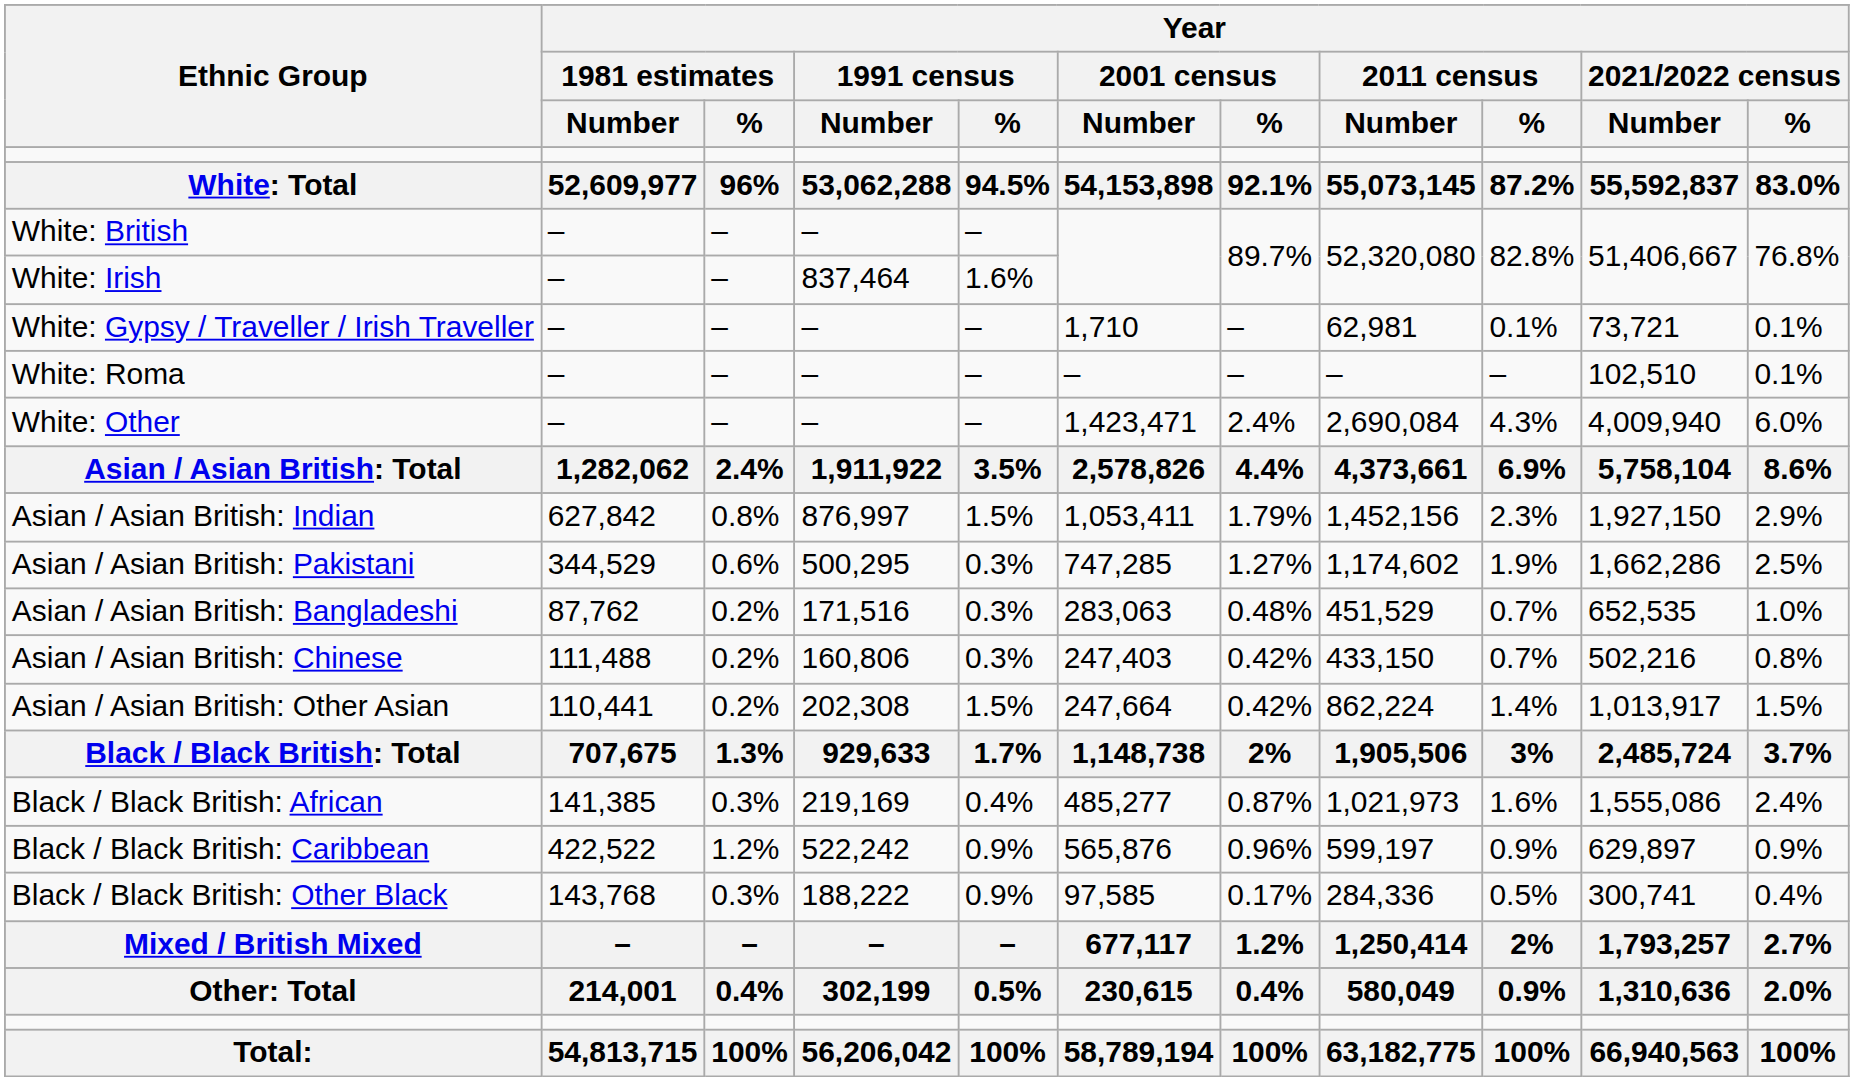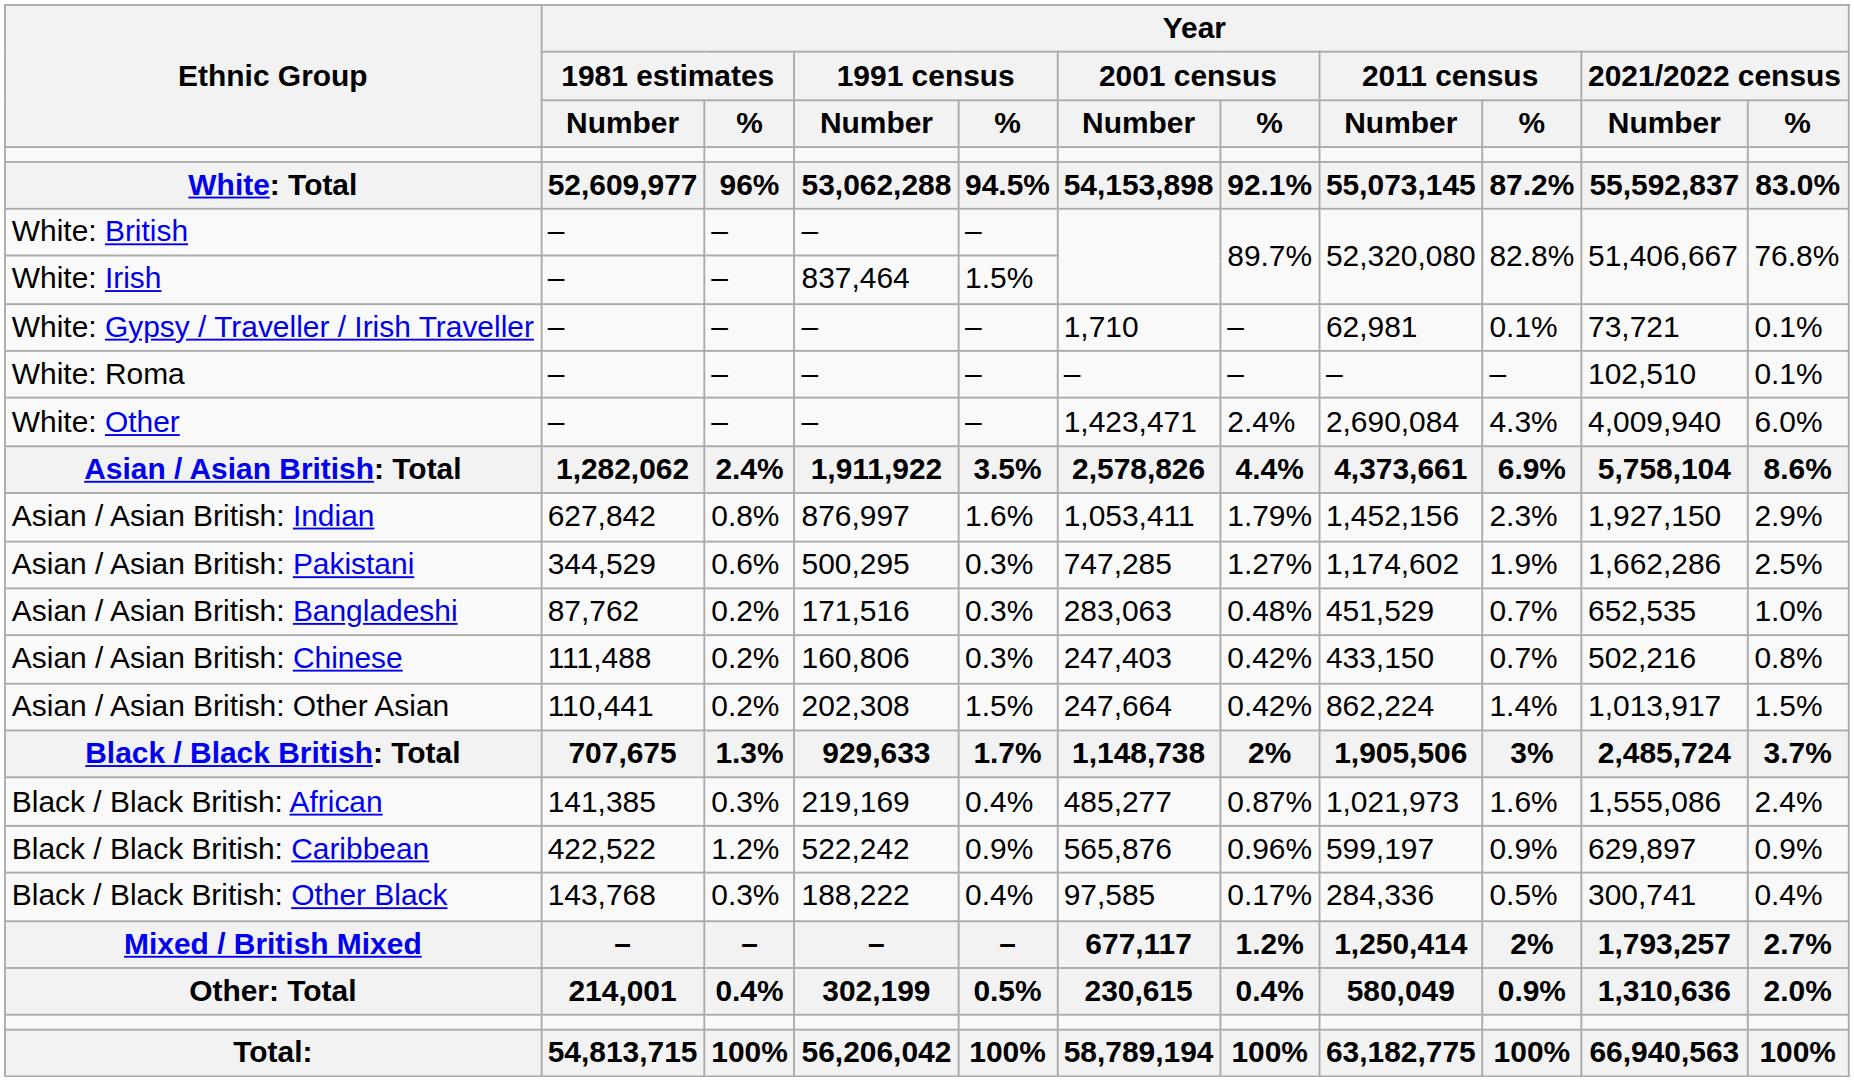 <table class="wikitable sortable mw-collapsible">
 <tr>
 <th rowspan="3">Ethnic Group</th>
 <th colspan="10">Year</th>
 </tr>
 <tr>
 <th colspan="2">1981 estimates</th>
 <th colspan="2">1991 census</th>
 <th colspan="2">2001 census</th>
 <th colspan="2">2011 census</th>
 <th colspan="2">2021/2022 census</th>
 </tr>
 <tr>
 <th>Number</th>
 <th>%</th>
 <th>Number</th>
 <th>%</th>
 <th>Number</th>
 <th>%</th>
 <th>Number</th>
 <th>%</th>
 <th>Number</th>
 <th>%</th>
 </tr>
 <tr>
 <td></td>
 <td></td>
 <td></td>
 <td></td>
 <td></td>
 <td></td>
 <td></td>
 <td></td>
 <td></td>
 <td></td>
 <td></td>
 </tr>
 <tr>
 <th><a href='#'>White</a>: Total</th>
 <th>52,609,977</th>
 <th>96%</th>
 <th>53,062,288</th>
 <th>94.5%</th>
 <th>54,153,898</th>
 <th>92.1%</th>
 <th>55,073,145</th>
 <th>87.2%</th>
 <th>55,592,837</th>
 <th>83.0%</th>
 </tr>
 <tr>
 <td>White: <a href='#'>British</a></td>
 <td>–</td>
 <td>–</td>
 <td>–</td>
 <td>–</td>
 <td rowspan="2"></td>
 <td rowspan="2">89.7%</td>
 <td rowspan="2">52,320,080</td>
 <td rowspan="2">82.8%</td>
 <td rowspan="2">51,406,667</td>
 <td rowspan="2">76.8%</td>
 </tr>
 <tr>
 <td>White: <a href='#'>Irish</a></td>
 <td>–</td>
 <td>–</td>
 <td>837,464</td>
-<td>1.6%</td>
+<td>1.5%</td>
 </tr>
 <tr>
 <td>White: <a href='#'>Gypsy / Traveller / Irish Traveller</a></td>
 <td>–</td>
 <td>–</td>
 <td>–</td>
 <td>–</td>
 <td>1,710</td>
 <td>–</td>
 <td>62,981</td>
 <td>0.1%</td>
 <td>73,721</td>
 <td>0.1%</td>
 </tr>
 <tr>
 <td>White: Roma</td>
 <td>–</td>
 <td>–</td>
 <td>–</td>
 <td>–</td>
 <td>–</td>
 <td>–</td>
 <td>–</td>
 <td>–</td>
 <td>102,510</td>
 <td>0.1%</td>
 </tr>
 <tr>
 <td>White: <a href='#'>Other</a></td>
 <td>–</td>
 <td>–</td>
 <td>–</td>
 <td>–</td>
 <td>1,423,471</td>
 <td>2.4%</td>
 <td>2,690,084</td>
 <td>4.3%</td>
 <td>4,009,940</td>
 <td>6.0%</td>
 </tr>
 <tr>
 <th><a href='#'>Asian / Asian British</a>: Total</th>
 <th>1,282,062</th>
 <th>2.4%</th>
 <th>1,911,922</th>
 <th>3.5%</th>
 <th>2,578,826</th>
 <th>4.4%</th>
 <th>4,373,661</th>
 <th>6.9%</th>
 <th>5,758,104</th>
 <th>8.6%</th>
 </tr>
 <tr>
 <td>Asian / Asian British: <a href='#'>Indian</a></td>
 <td>627,842</td>
 <td>0.8%</td>
 <td>876,997</td>
-<td>1.5%</td>
+<td>1.6%</td>
 <td>1,053,411</td>
 <td>1.79%</td>
 <td>1,452,156</td>
 <td>2.3%</td>
 <td>1,927,150</td>
 <td>2.9%</td>
 </tr>
 <tr>
 <td>Asian / Asian British: <a href='#'>Pakistani</a></td>
 <td>344,529</td>
 <td>0.6%</td>
 <td>500,295</td>
 <td>0.3%</td>
 <td>747,285</td>
 <td>1.27%</td>
 <td>1,174,602</td>
 <td>1.9%</td>
 <td>1,662,286</td>
 <td>2.5%</td>
 </tr>
 <tr>
 <td>Asian / Asian British: <a href='#'>Bangladeshi</a></td>
 <td>87,762</td>
 <td>0.2%</td>
 <td>171,516</td>
 <td>0.3%</td>
 <td>283,063</td>
 <td>0.48%</td>
 <td>451,529</td>
 <td>0.7%</td>
 <td>652,535</td>
 <td>1.0%</td>
 </tr>
 <tr>
 <td>Asian / Asian British: <a href='#'>Chinese</a></td>
 <td>111,488</td>
 <td>0.2%</td>
 <td>160,806</td>
 <td>0.3%</td>
 <td>247,403</td>
 <td>0.42%</td>
 <td>433,150</td>
 <td>0.7%</td>
 <td>502,216</td>
 <td>0.8%</td>
 </tr>
 <tr>
 <td>Asian / Asian British: Other Asian</td>
 <td>110,441</td>
 <td>0.2%</td>
 <td>202,308</td>
 <td>1.5%</td>
 <td>247,664</td>
 <td>0.42%</td>
 <td>862,224</td>
 <td>1.4%</td>
 <td>1,013,917</td>
 <td>1.5%</td>
 </tr>
 <tr>
 <th><a href='#'>Black / Black British</a>: Total</th>
 <th>707,675</th>
 <th>1.3%</th>
 <th>929,633</th>
 <th>1.7%</th>
 <th>1,148,738</th>
 <th>2%</th>
 <th>1,905,506</th>
 <th>3%</th>
 <th>2,485,724</th>
 <th>3.7%</th>
 </tr>
 <tr>
 <td>Black / Black British: <a href='#'>African</a></td>
 <td>141,385</td>
 <td>0.3%</td>
 <td>219,169</td>
 <td>0.4%</td>
 <td>485,277</td>
 <td>0.87%</td>
 <td>1,021,973</td>
 <td>1.6%</td>
 <td>1,555,086</td>
 <td>2.4%</td>
 </tr>
 <tr>
 <td>Black / Black British: <a href='#'>Caribbean</a></td>
 <td>422,522</td>
 <td>1.2%</td>
 <td>522,242</td>
 <td>0.9%</td>
 <td>565,876</td>
 <td>0.96%</td>
 <td>599,197</td>
 <td>0.9%</td>
 <td>629,897</td>
 <td>0.9%</td>
 </tr>
 <tr>
 <td>Black / Black British: <a href='#'>Other Black</a></td>
 <td>143,768</td>
 <td>0.3%</td>
 <td>188,222</td>
-<td>0.9%</td>
+<td>0.4%</td>
 <td>97,585</td>
 <td>0.17%</td>
 <td>284,336</td>
 <td>0.5%</td>
 <td>300,741</td>
 <td>0.4%</td>
 </tr>
 <tr>
 <th><a href='#'>Mixed / British Mixed</a></th>
 <th>–</th>
 <th>–</th>
 <th>–</th>
 <th>–</th>
 <th>677,117</th>
 <th>1.2%</th>
 <th>1,250,414</th>
 <th>2%</th>
 <th>1,793,257</th>
 <th>2.7%</th>
 </tr>
 <tr>
 <th>Other: Total</th>
 <th>214,001</th>
 <th>0.4%</th>
 <th>302,199</th>
 <th>0.5%</th>
 <th>230,615</th>
 <th>0.4%</th>
 <th>580,049</th>
 <th>0.9%</th>
 <th>1,310,636</th>
 <th>2.0%</th>
 </tr>
 <tr>
 <td></td>
 <td></td>
 <td></td>
 <td></td>
 <td></td>
 <td></td>
 <td></td>
 <td></td>
 <td></td>
 <td></td>
 <td></td>
 </tr>
 <tr>
 <th>Total:</th>
 <th>54,813,715</th>
 <th>100%</th>
 <th>56,206,042</th>
 <th>100%</th>
 <th>58,789,194</th>
 <th>100%</th>
 <th>63,182,775</th>
 <th>100%</th>
 <th>66,940,563</th>
 <th>100%</th>
 </tr>
 </table>
